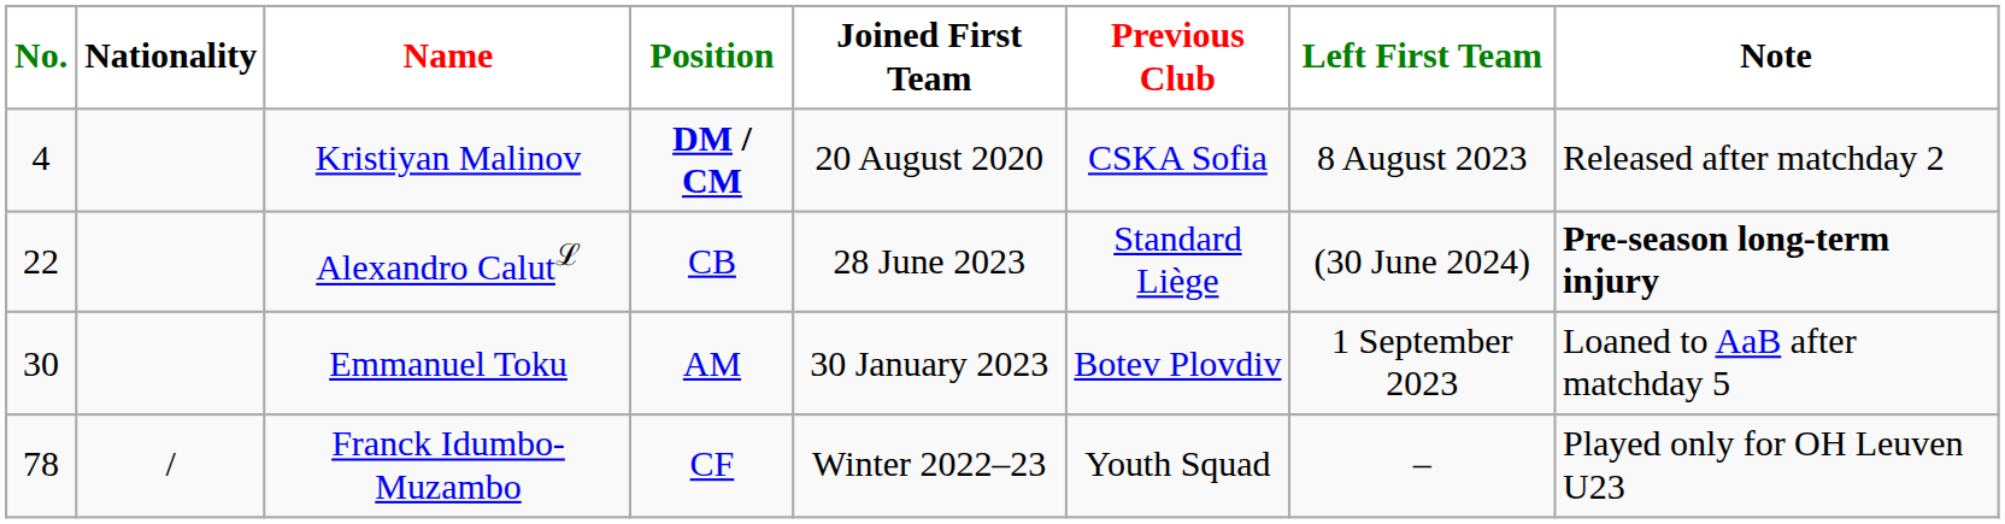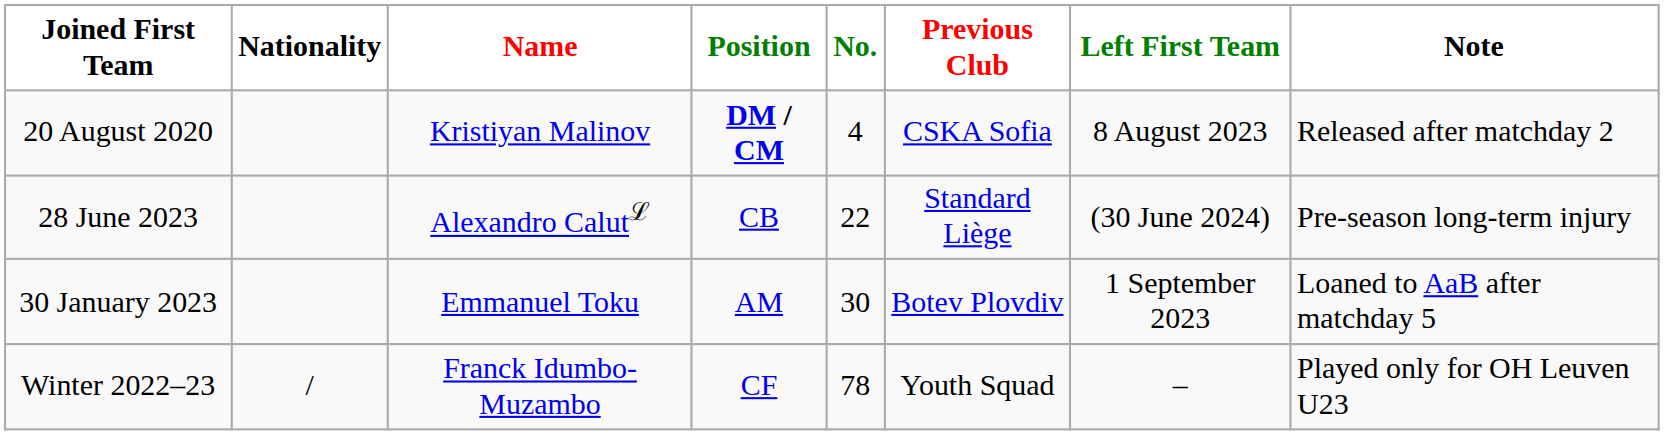 <table class="wikitable" style="text-align: center; font-size:90%" width=90%>
 <tr>
-<th style="background: #ffffff; color:green">No.</th>
+<th style="background: #ffffff; color:black">Joined First Team</th>
 <th style="background: #ffffff; color:black">Nationality</th>
 <th style="background: #ffffff; color:red">Name</th>
 <th style="background: #ffffff; color:green">Position</th>
-<th style="background: #ffffff; color:black">Joined First Team</th>
+<th style="background: #ffffff; color:green">No.</th>
 <th style="background: #ffffff; color:red">Previous Club</th>
 <th style="background: #ffffff; color:green">Left First Team</th>
 <th style="background: #ffffff; color:black">Note</th>
 </tr>
 <tr>
-<td>4</td>
+<td>20 August 2020</td>
 <td></td>
 <td><a href='#'>Kristiyan Malinov</a></td>
 <td><strong><a href='#'>DM</a> / <a href='#'>CM</a></strong></td>
-<td>20 August 2020</td>
+<td>4</td>
 <td> <a href='#'>CSKA Sofia</a></td>
 <td>8 August 2023</td>
 <td align="left">Released after matchday 2</td>
 </tr>
 <tr>
-<td>22</td>
+<td>28 June 2023</td>
 <td></td>
 <td><a href='#'>Alexandro Calut</a><sup>ℒ</sup></td>
 <td><a href='#'>CB</a></td>
-<td>28 June 2023</td>
+<td>22</td>
 <td> <a href='#'>Standard Liège</a></td>
 <td>(30 June 2024)</td>
-<td align="left"><strong>Pre-season long-term injury</strong></td>
+<td align="left">Pre-season long-term injury</td>
 </tr>
 <tr>
-<td>30</td>
+<td>30 January 2023</td>
 <td></td>
 <td><a href='#'>Emmanuel Toku</a></td>
 <td><a href='#'>AM</a></td>
-<td>30 January 2023</td>
+<td>30</td>
 <td> <a href='#'>Botev Plovdiv</a></td>
 <td>1 September 2023</td>
 <td align="left">Loaned to  <a href='#'>AaB</a> after matchday 5</td>
 </tr>
 <tr>
-<td>78</td>
+<td>Winter 2022–23</td>
 <td> / </td>
 <td><a href='#'>Franck Idumbo-Muzambo</a></td>
 <td><a href='#'>CF</a></td>
-<td>Winter 2022–23</td>
+<td>78</td>
 <td>Youth Squad</td>
 <td>–</td>
 <td align="left">Played only for OH Leuven U23</td>
 </tr>
 </table>
